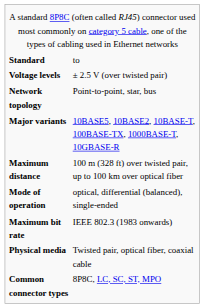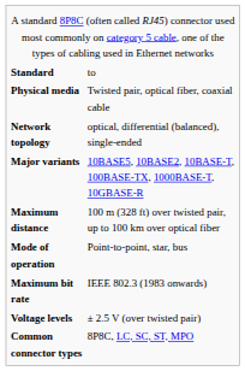 <table class="infobox" style="width: 22em; font-size: 88%; text-align: left; line-height: 1.5em">
 <tr>
 <td colspan=2 style="text-align: center"></td>
 </tr>
 <tr>
 <td colspan=2 style="text-align: center">A standard <a href='#'>8P8C</a> (often called <em>RJ45</em>) connector used most commonly on <a href='#'>category 5 cable</a>, one of the types of cabling used in Ethernet networks</td>
 </tr>
 <tr>
 <th>Standard</th>
 <td> to </td>
 </tr>
 <tr>
-<th>Voltage levels</th>
-<td>± 2.5 V (over twisted pair)</td>
+<th>Physical media</th>
+<td>Twisted pair, optical fiber, coaxial cable</td>
 </tr>
 <tr>
 <th>Network topology</th>
-<td>Point-to-point, star, bus</td>
+<td>optical, differential (balanced), single-ended</td>
 </tr>
 <tr>
 <th>Major variants</th>
 <td><a href='#'>10BASE5</a>, <a href='#'>10BASE2</a>, <a href='#'>10BASE-T</a>, <a href='#'>100BASE-TX</a>, <a href='#'>1000BASE-T</a>, <a href='#'>10GBASE-R</a></td>
 </tr>
 <tr>
 <th>Maximum distance</th>
 <td>100 m (328 ft) over twisted pair, up to 100 km over optical fiber</td>
 </tr>
 <tr>
 <th>Mode of operation</th>
-<td>optical, differential (balanced), single-ended</td>
+<td>Point-to-point, star, bus</td>
 </tr>
 <tr>
 <th>Maximum bit rate</th>
 <td>IEEE 802.3 (1983 onwards)</td>
 </tr>
 <tr>
-<th>Physical media</th>
-<td>Twisted pair, optical fiber, coaxial cable</td>
+<th>Voltage levels</th>
+<td>± 2.5 V (over twisted pair)</td>
 </tr>
 <tr>
 <th>Common connector types</th>
 <td>8P8C, <a href='#'>LC, SC, ST, MPO</a></td>
 </tr>
 </table>
